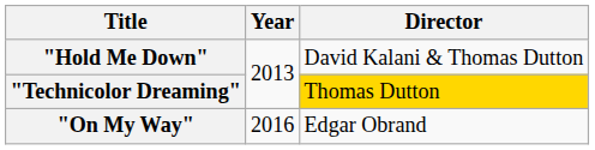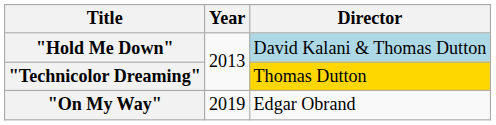 <table class="wikitable plainrowheaders">
 <tr>
 <th>Title</th>
 <th>Year</th>
 <th>Director</th>
 </tr>
 <tr>
 <th scope="row">"Hold Me Down"</th>
 <td style="text-align:left;" rowspan="2">2013</td>
-<td>David Kalani & Thomas Dutton</td>
+<td style="background: lightblue;">David Kalani & Thomas Dutton</td>
 </tr>
 <tr>
 <th scope="row">"Technicolor Dreaming"</th>
 <td style="background: gold;">Thomas Dutton</td>
 </tr>
 <tr>
 <th scope="row">"On My Way"</th>
-<td>2016</td>
+<td>2019</td>
 <td>Edgar Obrand</td>
 </tr>
 </table>
